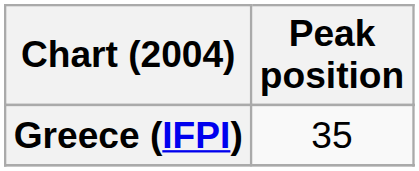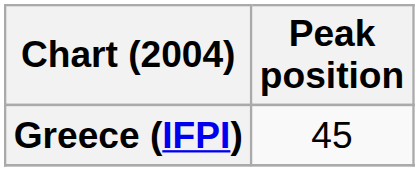 <table class="wikitable sortable plainrowheaders">
 <tr>
 <th>Chart (2004)</th>
 <th>Peak<br>position</th>
 </tr>
 <tr>
 </tr>
 <tr>
 <th scope="row">Greece (<a href='#'>IFPI</a>)</th>
-<td align="center">35</td>
+<td align="center">45</td>
 </tr>
 <tr>
 </tr>
 <tr>
 </tr>
 <tr>
 </tr>
 <tr>
 </tr>
 </table>
